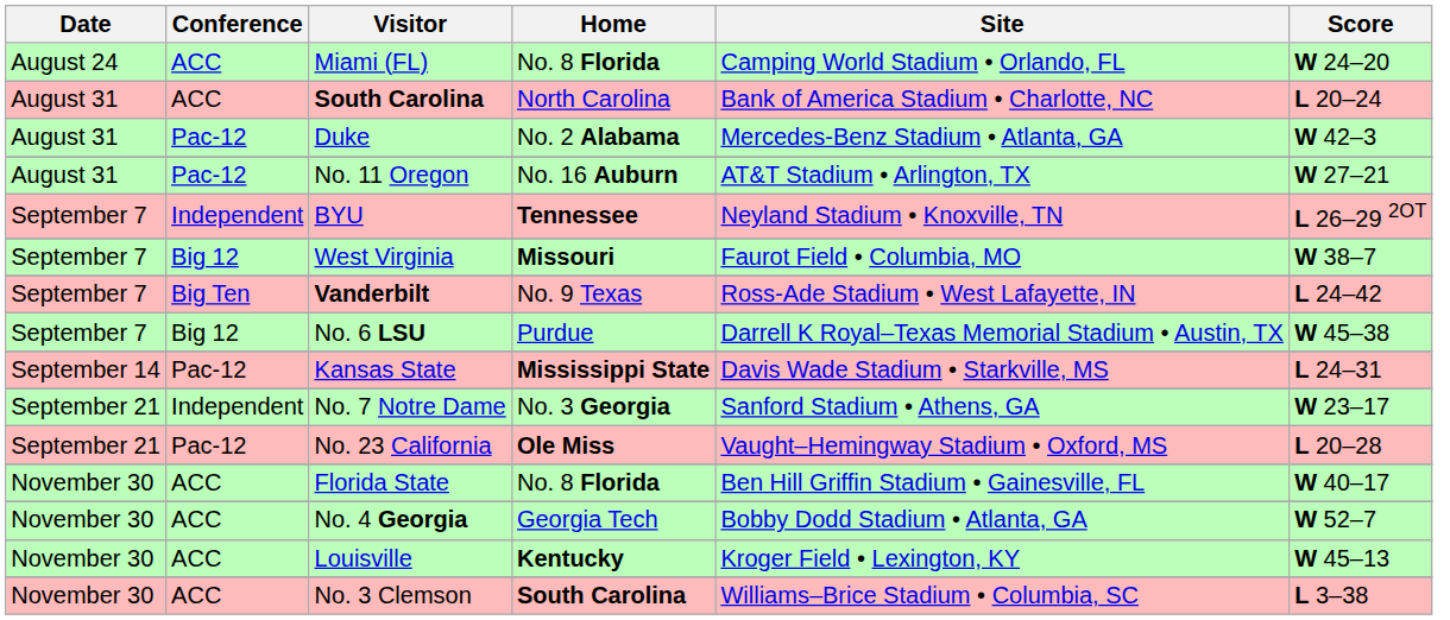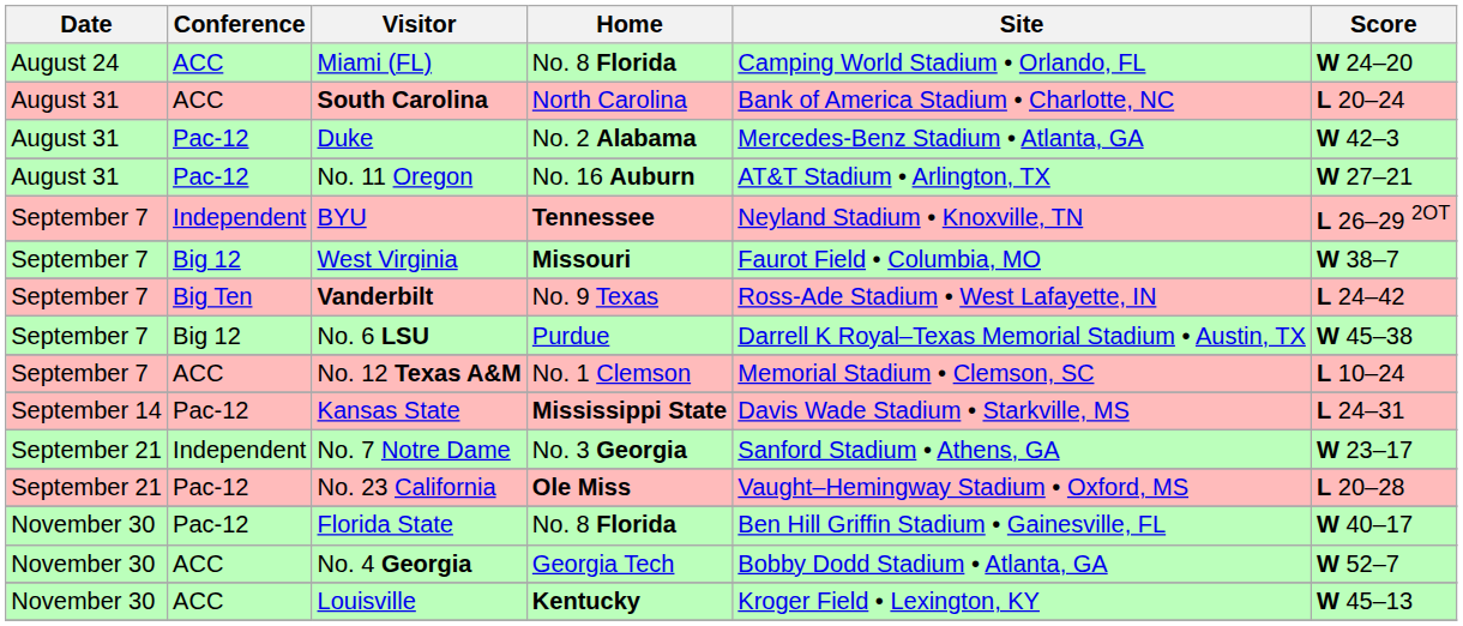 <table class="wikitable">
 <tr>
 <th>Date</th>
 <th>Conference</th>
 <th>Visitor</th>
 <th>Home</th>
 <th>Site</th>
 <th>Score</th>
 </tr>
 <tr style="background:#bfb;">
 <td>August 24</td>
 <td><a href='#'>ACC</a></td>
 <td><a href='#'>Miami (FL)</a></td>
 <td>No. 8 <strong>Florida</strong></td>
 <td><a href='#'>Camping World Stadium</a> • <a href='#'>Orlando, FL</a></td>
 <td><strong>W</strong> 24–20</td>
 </tr>
 <tr>
 </tr>
 <tr style="background:#fbb">
 <td>August 31</td>
 <td>ACC</td>
 <td><strong>South Carolina</strong></td>
 <td><a href='#'>North Carolina</a></td>
 <td><a href='#'>Bank of America Stadium</a> • <a href='#'>Charlotte, NC</a></td>
 <td><strong>L</strong> 20–24</td>
 </tr>
 <tr>
 </tr>
 <tr style="background:#bfb">
 <td>August 31</td>
 <td><a href='#'>Pac-12</a></td>
 <td><a href='#'>Duke</a></td>
 <td>No. 2 <strong>Alabama</strong></td>
 <td><a href='#'>Mercedes-Benz Stadium</a> • <a href='#'>Atlanta, GA</a></td>
 <td><strong>W</strong> 42–3</td>
 </tr>
 <tr>
 </tr>
 <tr style="background:#bfb">
 <td>August 31</td>
 <td><a href='#'>Pac-12</a></td>
 <td>No. 11 <a href='#'>Oregon</a></td>
 <td>No. 16 <strong>Auburn</strong></td>
 <td><a href='#'>AT&T Stadium</a> • <a href='#'>Arlington, TX</a></td>
 <td><strong>W</strong> 27–21</td>
 </tr>
 <tr>
 </tr>
 <tr style="background:#fbb">
 <td>September 7</td>
 <td><a href='#'>Independent</a></td>
 <td><a href='#'>BYU</a></td>
 <td><strong>Tennessee</strong></td>
 <td><a href='#'>Neyland Stadium</a> • <a href='#'>Knoxville, TN</a></td>
 <td><strong>L</strong> 26–29 <sup>2OT</sup></td>
 </tr>
 <tr>
 </tr>
 <tr style="background:#bfb">
 <td>September 7</td>
 <td><a href='#'>Big 12</a></td>
 <td><a href='#'>West Virginia</a></td>
 <td><strong>Missouri</strong></td>
 <td><a href='#'>Faurot Field</a> • <a href='#'>Columbia, MO</a></td>
 <td><strong>W</strong> 38–7</td>
 </tr>
 <tr>
 </tr>
 <tr style="background:#fbb">
 <td>September 7</td>
 <td><a href='#'>Big Ten</a></td>
 <td><strong>Vanderbilt</strong></td>
 <td>No. 9 <a href='#'>Texas</a></td>
 <td><a href='#'>Ross-Ade Stadium</a> • <a href='#'>West Lafayette, IN</a></td>
 <td><strong>L</strong> 24–42</td>
 </tr>
 <tr>
 </tr>
 <tr style="background:#bfb">
 <td>September 7</td>
 <td>Big 12</td>
 <td>No. 6 <strong>LSU</strong></td>
 <td><a href='#'>Purdue</a></td>
 <td><a href='#'>Darrell K Royal–Texas Memorial Stadium</a> • <a href='#'>Austin, TX</a></td>
 <td><strong>W</strong> 45–38</td>
 </tr>
 <tr>
 </tr>
+<tr style="background:#fbb">
+<td>September 7</td>
+<td>ACC</td>
+<td>No. 12 <strong>Texas A&M</strong></td>
+<td>No. 1 <a href='#'>Clemson</a></td>
+<td><a href='#'>Memorial Stadium</a> • <a href='#'>Clemson, SC</a></td>
+<td><strong>L</strong> 10–24</td>
+</tr>
 <tr>
 </tr>
 <tr style="background:#fbb">
 <td>September 14</td>
 <td>Pac-12</td>
 <td><a href='#'>Kansas State</a></td>
 <td><strong>Mississippi State</strong></td>
 <td><a href='#'>Davis Wade Stadium</a> • <a href='#'>Starkville, MS</a></td>
 <td><strong>L</strong> 24–31</td>
 </tr>
 <tr>
 </tr>
 <tr style="background:#bfb">
 <td>September 21</td>
 <td>Independent</td>
 <td>No. 7 <a href='#'>Notre Dame</a></td>
 <td>No. 3 <strong>Georgia</strong></td>
 <td><a href='#'>Sanford Stadium</a> • <a href='#'>Athens, GA</a></td>
 <td><strong>W</strong> 23–17</td>
 </tr>
 <tr>
 </tr>
 <tr style="background:#fbb">
 <td>September 21</td>
 <td>Pac-12</td>
 <td>No. 23 <a href='#'>California</a></td>
 <td><strong>Ole Miss</strong></td>
 <td><a href='#'>Vaught–Hemingway Stadium</a> • <a href='#'>Oxford, MS</a></td>
 <td><strong>L</strong> 20–28</td>
 </tr>
 <tr>
 </tr>
 <tr style="background:#bfb">
 <td>November 30</td>
-<td>ACC</td>
+<td>Pac-12</td>
 <td><a href='#'>Florida State</a></td>
 <td>No. 8 <strong>Florida</strong></td>
 <td><a href='#'>Ben Hill Griffin Stadium</a> • <a href='#'>Gainesville, FL</a></td>
 <td><strong>W</strong> 40–17</td>
 </tr>
 <tr>
 </tr>
 <tr style="background:#bfb">
 <td>November 30</td>
 <td>ACC</td>
 <td>No. 4 <strong>Georgia</strong></td>
 <td><a href='#'>Georgia Tech</a></td>
 <td><a href='#'>Bobby Dodd Stadium</a> • <a href='#'>Atlanta, GA</a></td>
 <td><strong>W</strong> 52–7</td>
 </tr>
 <tr>
 </tr>
 <tr style="background:#bfb">
 <td>November 30</td>
 <td>ACC</td>
 <td><a href='#'>Louisville</a></td>
 <td><strong>Kentucky</strong></td>
 <td><a href='#'>Kroger Field</a> • <a href='#'>Lexington, KY</a></td>
 <td><strong>W</strong> 45–13</td>
 </tr>
 <tr>
 </tr>
-<tr style="background:#fbb">
-<td>November 30</td>
-<td>ACC</td>
-<td>No. 3 Clemson</td>
-<td><strong>South Carolina</strong></td>
-<td><a href='#'>Williams–Brice Stadium</a> • <a href='#'>Columbia, SC</a></td>
-<td><strong>L</strong> 3–38</td>
-</tr>
 </table>
